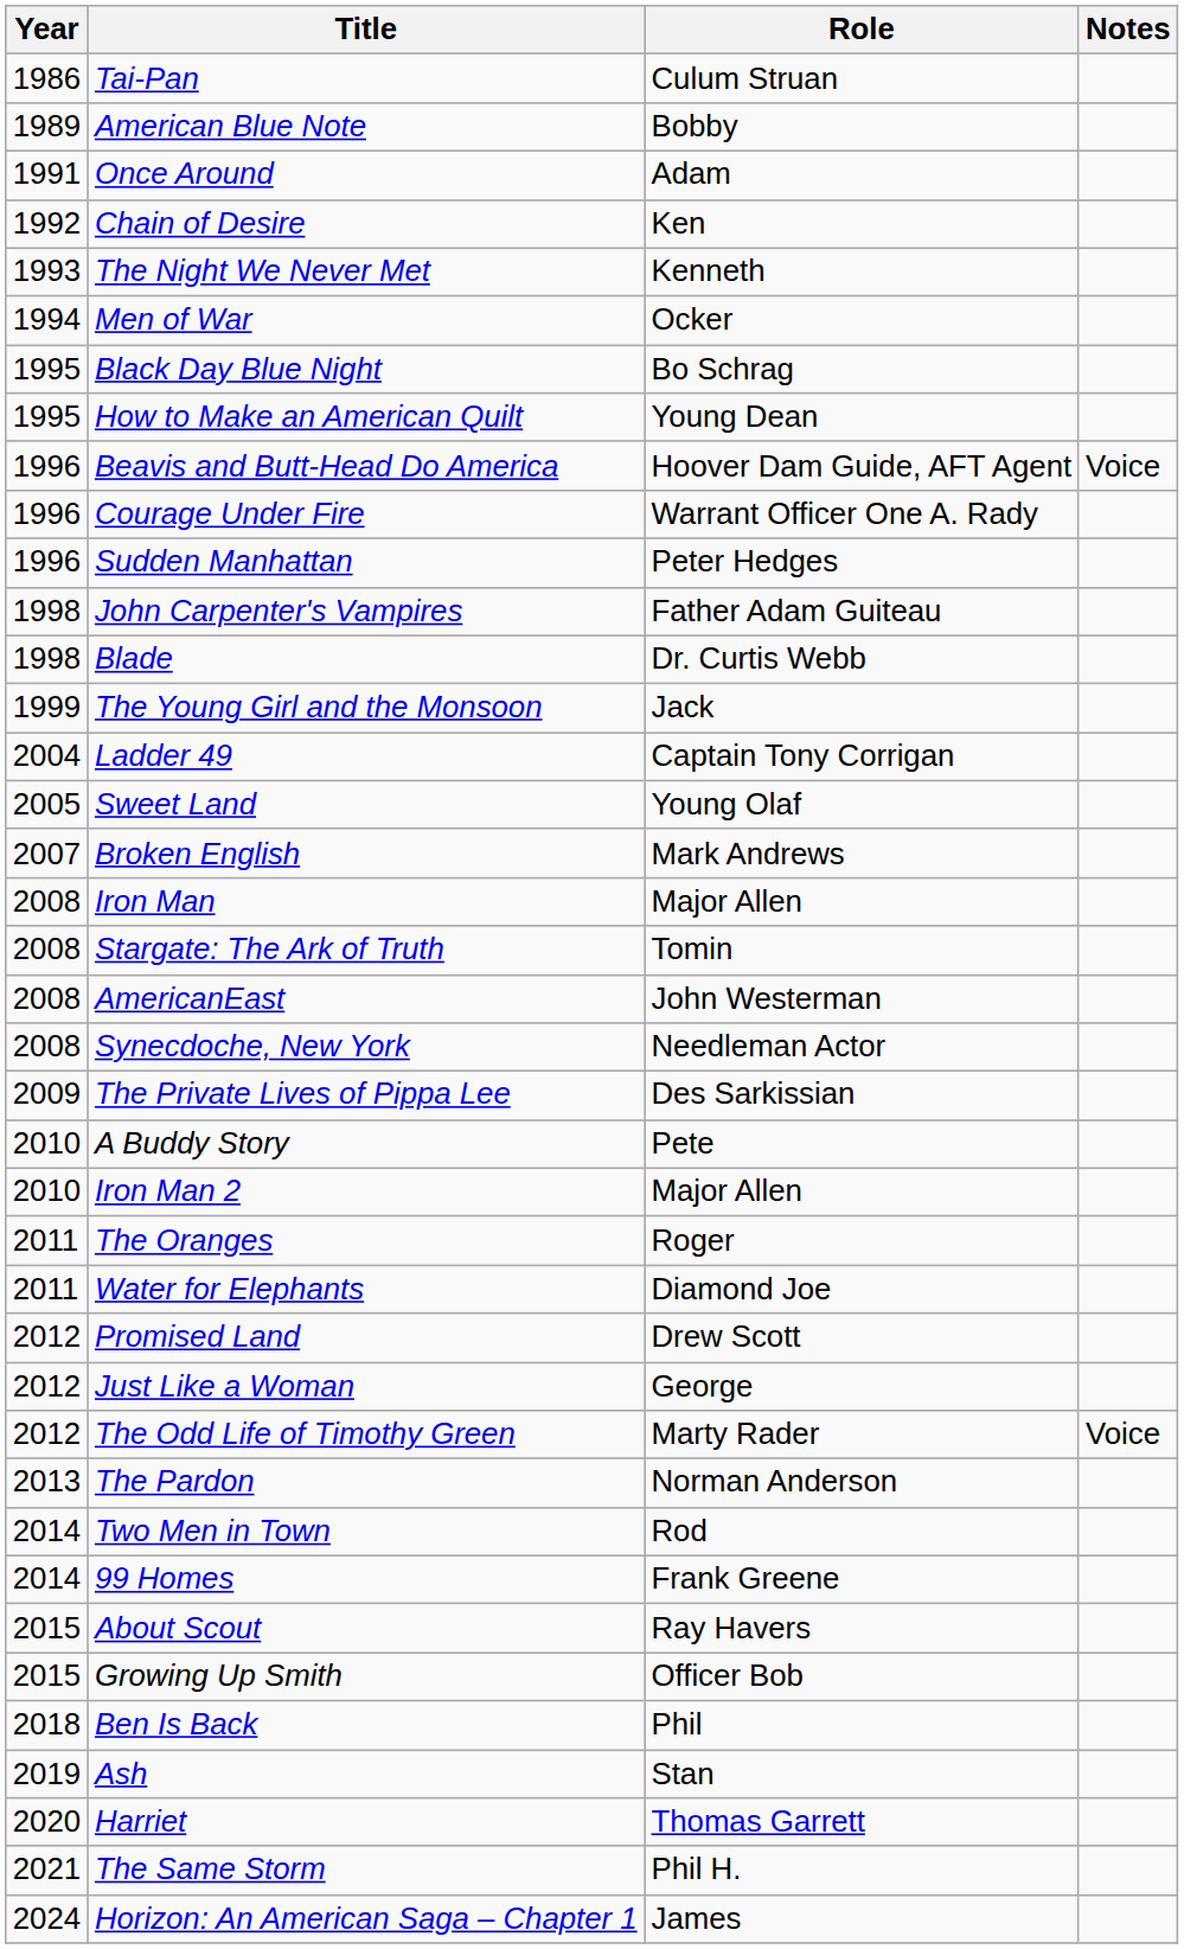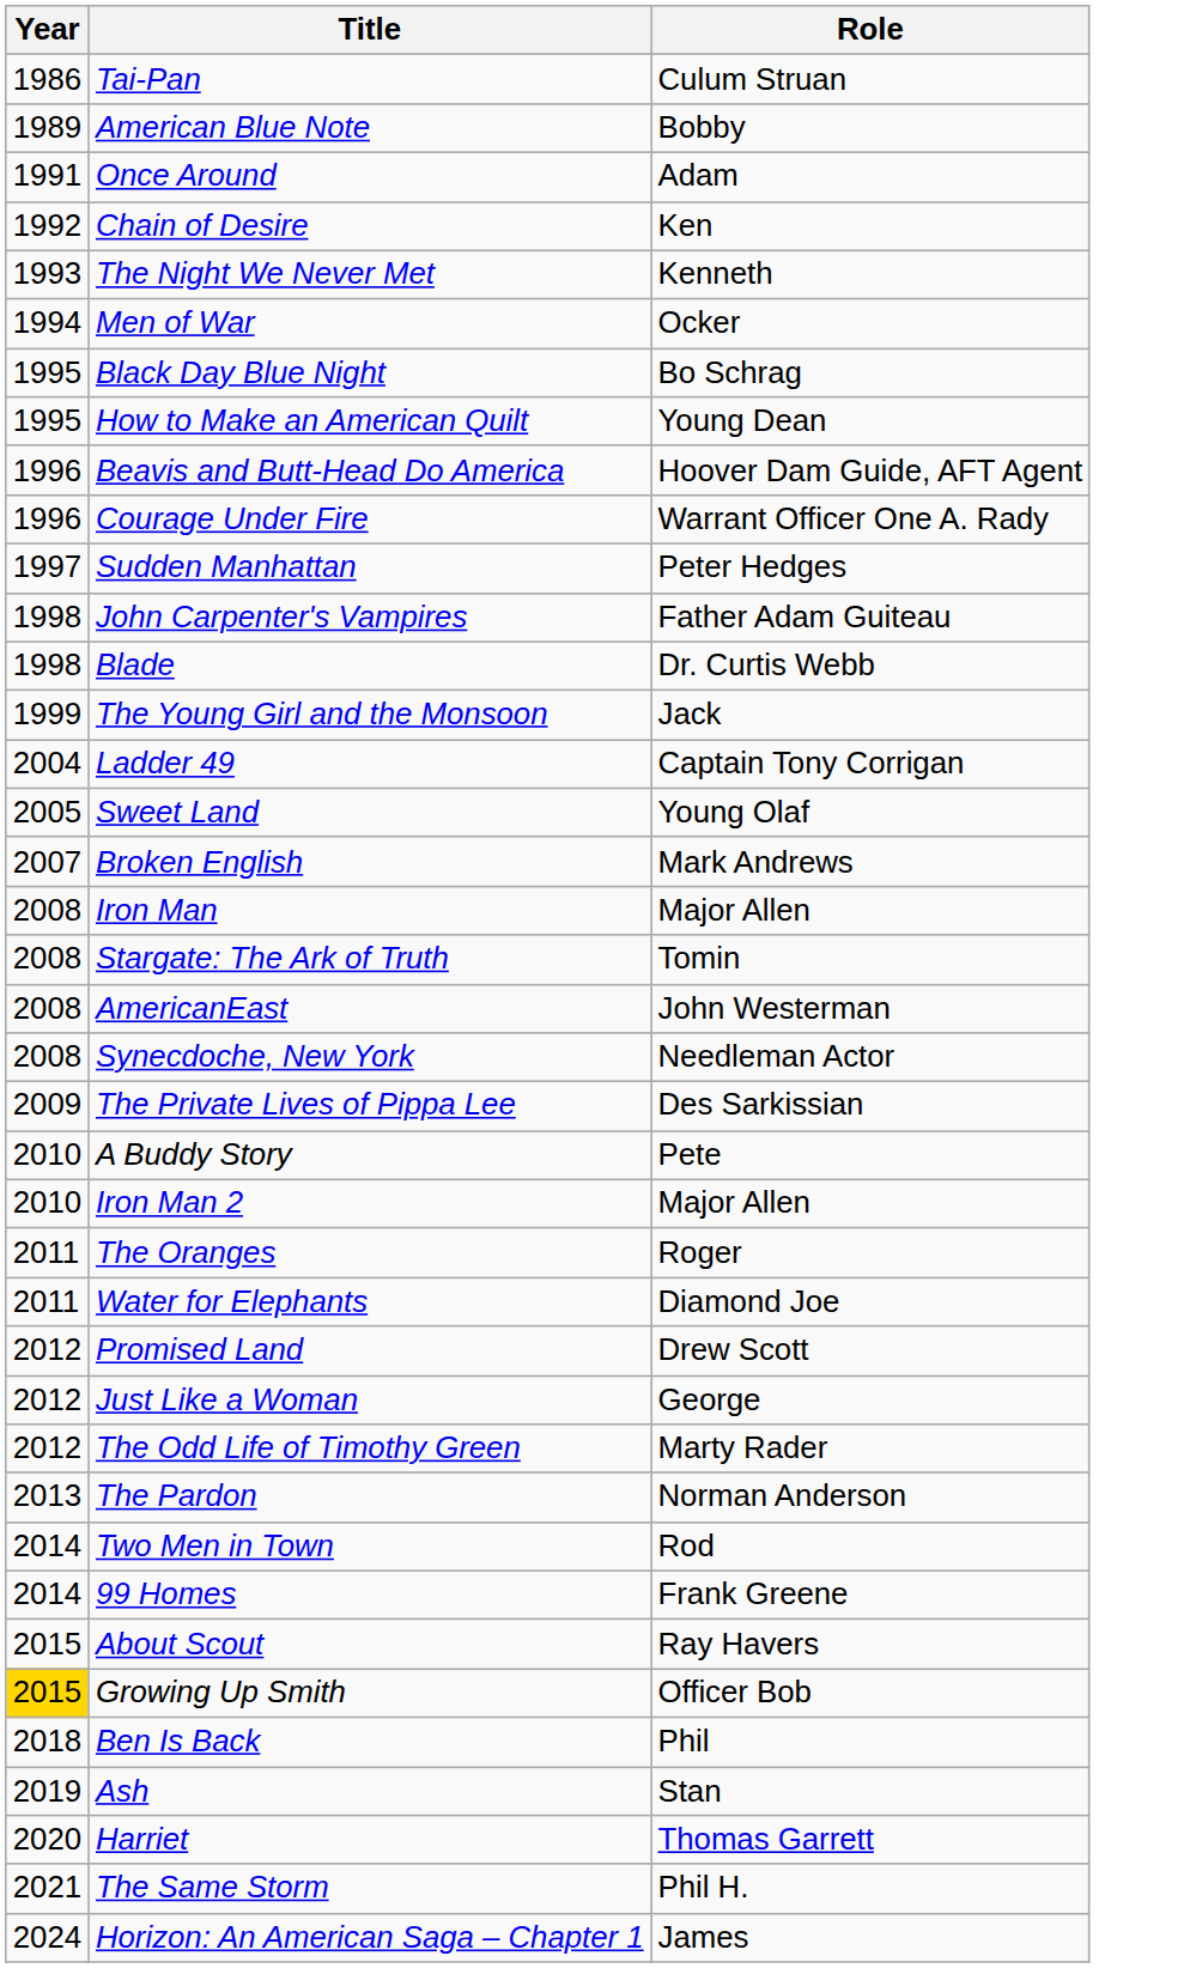 <table class="wikitable sortable">
 <tr>
 <th>Year</th>
 <th>Title</th>
 <th>Role</th>
-<th>Notes</th>
 </tr>
 <tr>
 <td>1986</td>
 <td><em><a href='#'>Tai-Pan</a></em></td>
 <td>Culum Struan</td>
-<td></td>
 </tr>
 <tr>
 <td>1989</td>
 <td><em><a href='#'>American Blue Note</a></em></td>
 <td>Bobby</td>
-<td></td>
 </tr>
 <tr>
 <td>1991</td>
 <td><em><a href='#'>Once Around</a></em></td>
 <td>Adam</td>
-<td></td>
 </tr>
 <tr>
 <td>1992</td>
 <td><em><a href='#'>Chain of Desire</a></em></td>
 <td>Ken</td>
-<td></td>
 </tr>
 <tr>
 <td>1993</td>
 <td><em><a href='#'>The Night We Never Met</a></em></td>
 <td>Kenneth</td>
-<td></td>
 </tr>
 <tr>
 <td>1994</td>
 <td><em><a href='#'>Men of War</a></em></td>
 <td>Ocker</td>
-<td></td>
 </tr>
 <tr>
 <td>1995</td>
 <td><em><a href='#'>Black Day Blue Night</a></em></td>
 <td>Bo Schrag</td>
-<td></td>
 </tr>
 <tr>
 <td>1995</td>
 <td><em><a href='#'>How to Make an American Quilt</a></em></td>
 <td>Young Dean</td>
-<td></td>
 </tr>
 <tr>
 <td>1996</td>
 <td><em><a href='#'>Beavis and Butt-Head Do America</a></em></td>
 <td>Hoover Dam Guide, AFT Agent</td>
-<td>Voice</td>
 </tr>
 <tr>
 <td>1996</td>
 <td><em><a href='#'>Courage Under Fire</a></em></td>
 <td>Warrant Officer One A. Rady</td>
-<td></td>
 </tr>
 <tr>
-<td>1996</td>
+<td>1997</td>
 <td><em><a href='#'>Sudden Manhattan</a></em></td>
 <td>Peter Hedges</td>
-<td></td>
 </tr>
 <tr>
 <td>1998</td>
 <td><em><a href='#'>John Carpenter's Vampires</a></em></td>
 <td>Father Adam Guiteau</td>
-<td></td>
 </tr>
 <tr>
 <td>1998</td>
 <td><em><a href='#'>Blade</a></em></td>
 <td>Dr. Curtis Webb</td>
-<td></td>
 </tr>
 <tr>
 <td>1999</td>
 <td><em><a href='#'>The Young Girl and the Monsoon</a></em></td>
 <td>Jack</td>
-<td></td>
 </tr>
 <tr>
 <td>2004</td>
 <td><em><a href='#'>Ladder 49</a></em></td>
 <td>Captain Tony Corrigan</td>
-<td></td>
 </tr>
 <tr>
 <td>2005</td>
 <td><em><a href='#'>Sweet Land</a></em></td>
 <td>Young Olaf</td>
-<td></td>
 </tr>
 <tr>
 <td>2007</td>
 <td><em><a href='#'>Broken English</a></em></td>
 <td>Mark Andrews</td>
-<td></td>
 </tr>
 <tr>
 <td>2008</td>
 <td><em><a href='#'>Iron Man</a></em></td>
 <td>Major Allen</td>
-<td></td>
 </tr>
 <tr>
 <td>2008</td>
 <td><em><a href='#'>Stargate: The Ark of Truth</a></em></td>
 <td>Tomin</td>
-<td></td>
 </tr>
 <tr>
 <td>2008</td>
 <td><em><a href='#'>AmericanEast</a></em></td>
 <td>John Westerman</td>
-<td></td>
 </tr>
 <tr>
 <td>2008</td>
 <td><em><a href='#'>Synecdoche, New York</a></em></td>
 <td>Needleman Actor</td>
-<td></td>
 </tr>
 <tr>
 <td>2009</td>
 <td><em><a href='#'>The Private Lives of Pippa Lee</a></em></td>
 <td>Des Sarkissian</td>
-<td></td>
 </tr>
 <tr>
 <td>2010</td>
 <td><em>A Buddy Story</em></td>
 <td>Pete</td>
-<td></td>
 </tr>
 <tr>
 <td>2010</td>
 <td><em><a href='#'>Iron Man 2</a></em></td>
 <td>Major Allen</td>
-<td></td>
 </tr>
 <tr>
 <td>2011</td>
 <td><em><a href='#'>The Oranges</a></em></td>
 <td>Roger</td>
-<td></td>
 </tr>
 <tr>
 <td>2011</td>
 <td><em><a href='#'>Water for Elephants</a></em></td>
 <td>Diamond Joe</td>
-<td></td>
 </tr>
 <tr>
 <td>2012</td>
 <td><em><a href='#'>Promised Land</a></em></td>
 <td>Drew Scott</td>
-<td></td>
 </tr>
 <tr>
 <td>2012</td>
 <td><em><a href='#'>Just Like a Woman</a></em></td>
 <td>George</td>
-<td></td>
 </tr>
 <tr>
 <td>2012</td>
 <td><em><a href='#'>The Odd Life of Timothy Green</a></em></td>
 <td>Marty Rader</td>
-<td>Voice</td>
 </tr>
 <tr>
 <td>2013</td>
 <td><em><a href='#'>The Pardon</a></em></td>
 <td>Norman Anderson</td>
-<td></td>
 </tr>
 <tr>
 <td>2014</td>
 <td><em><a href='#'>Two Men in Town</a></em></td>
 <td>Rod</td>
-<td></td>
 </tr>
 <tr>
 <td>2014</td>
 <td><em><a href='#'>99 Homes</a></em></td>
 <td>Frank Greene</td>
-<td></td>
 </tr>
 <tr>
 <td>2015</td>
 <td><em><a href='#'>About Scout</a></em></td>
 <td>Ray Havers</td>
-<td></td>
 </tr>
 <tr>
-<td>2015</td>
+<td style="background: gold;">2015</td>
 <td><em>Growing Up Smith</em></td>
 <td>Officer Bob</td>
-<td></td>
 </tr>
 <tr>
 <td>2018</td>
 <td><em><a href='#'>Ben Is Back</a></em></td>
 <td>Phil</td>
-<td></td>
 </tr>
 <tr>
 <td>2019</td>
 <td><em><a href='#'>Ash</a></em></td>
 <td>Stan</td>
-<td></td>
 </tr>
 <tr>
 <td>2020</td>
 <td><em><a href='#'>Harriet</a></em></td>
 <td><a href='#'>Thomas Garrett</a></td>
-<td></td>
 </tr>
 <tr>
 <td>2021</td>
 <td><em><a href='#'>The Same Storm</a></em></td>
 <td>Phil H.</td>
-<td></td>
 </tr>
 <tr>
 <td>2024</td>
 <td><em><a href='#'>Horizon: An American Saga – Chapter 1</a></em></td>
 <td>James</td>
-<td></td>
 </tr>
 </table>
